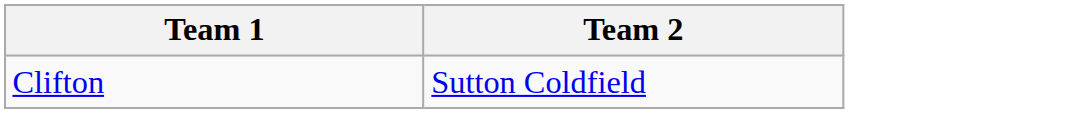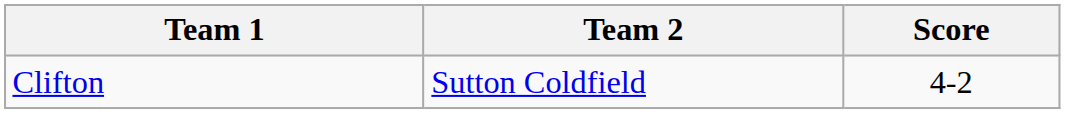 <table class="wikitable" style="font-size: 100%">
 <tr>
 <th width=200>Team 1</th>
 <th width=200>Team 2</th>
+<th width=100>Score</th>
 </tr>
 <tr>
 <td><a href='#'>Clifton</a></td>
 <td><a href='#'>Sutton Coldfield</a></td>
+<td align=center>4-2</td>
 </tr>
 </table>
